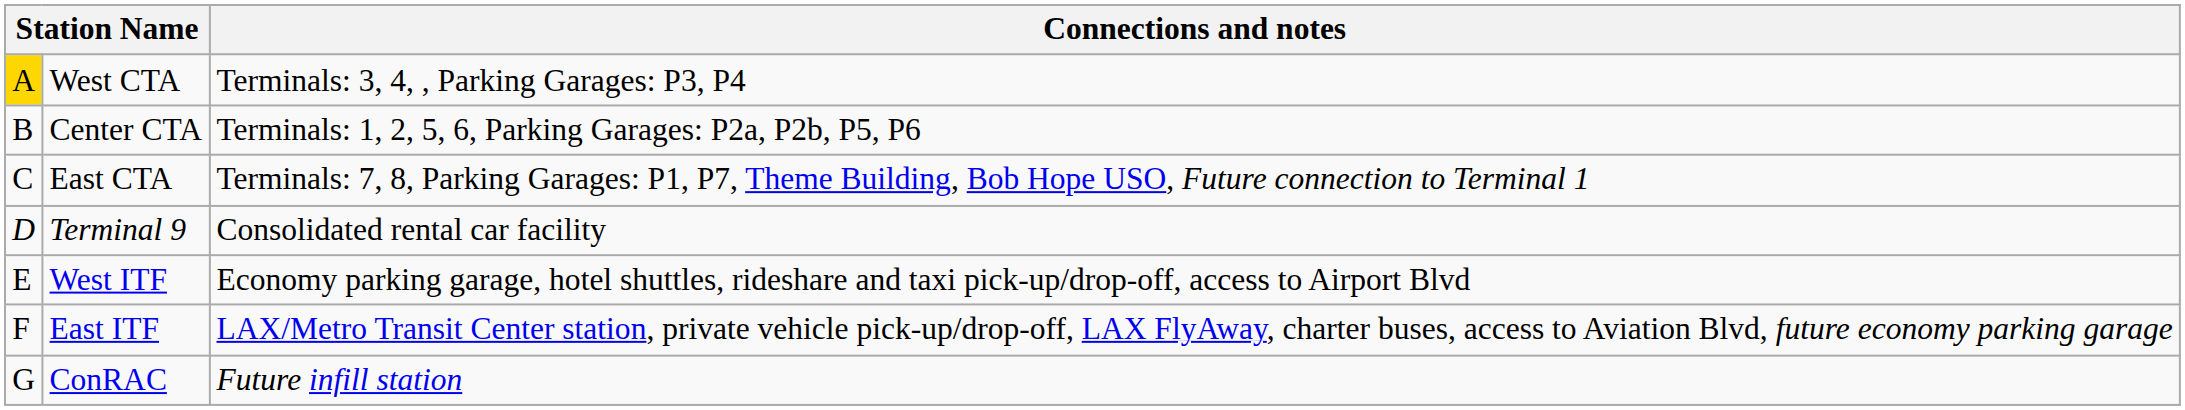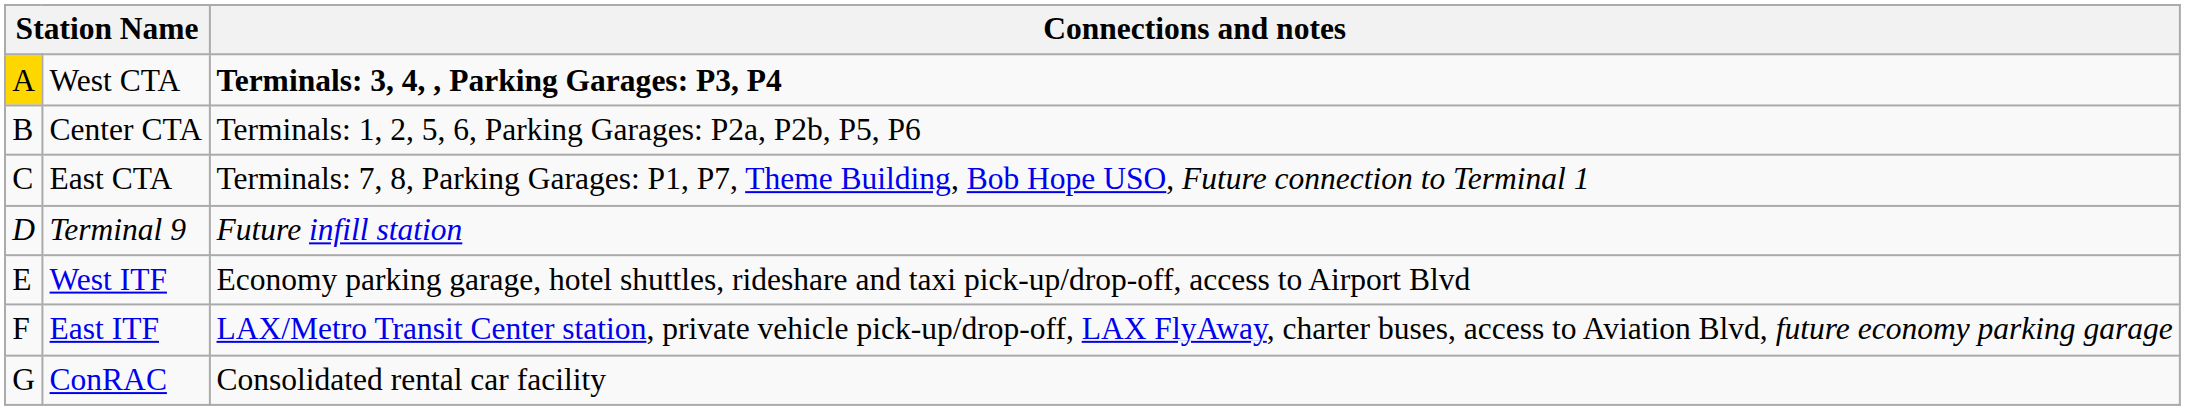 <table class="wikitable">
 <tr>
 <th colspan="2">Station Name</th>
 <th>Connections and notes</th>
 </tr>
 <tr>
 <td style="background: gold;">A</td>
 <td>West CTA</td>
-<td>Terminals: 3, 4, , Parking Garages: P3, P4</td>
+<td><strong>Terminals: 3, 4, , Parking Garages: P3, P4</strong></td>
 </tr>
 <tr>
 <td>B</td>
 <td>Center CTA</td>
 <td>Terminals: 1, 2, 5, 6, Parking Garages: P2a, P2b, P5, P6</td>
 </tr>
 <tr>
 <td>C</td>
 <td>East CTA</td>
 <td>Terminals: 7, 8, Parking Garages: P1, P7, <a href='#'>Theme Building</a>, <a href='#'>Bob Hope USO</a>, <em>Future connection to Terminal 1</em></td>
 </tr>
 <tr>
 <td><em>D</em></td>
 <td><em>Terminal 9</em></td>
-<td>Consolidated rental car facility</td>
+<td><em>Future <a href='#'>infill station</a></em></td>
 </tr>
 <tr>
 <td>E</td>
 <td><a href='#'>West ITF</a></td>
 <td>Economy parking garage, hotel shuttles, rideshare and taxi pick-up/drop-off, access to Airport Blvd</td>
 </tr>
 <tr>
 <td>F</td>
 <td><a href='#'>East ITF</a></td>
 <td>  <a href='#'>LAX/Metro Transit Center station</a>, private vehicle pick-up/drop-off, <a href='#'>LAX FlyAway</a>, charter buses, access to Aviation Blvd, <em>future economy parking garage</em></td>
 </tr>
 <tr>
 <td>G</td>
 <td><a href='#'>ConRAC</a></td>
-<td><em>Future <a href='#'>infill station</a></em></td>
+<td>Consolidated rental car facility</td>
 </tr>
 </table>
